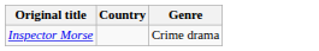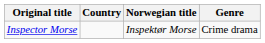 <table class="wikitable">
 <tr>
 <th>Original title</th>
 <th>Country</th>
+<th>Norwegian title</th>
 <th>Genre</th>
 </tr>
 <tr>
 <td><em><a href='#'>Inspector Morse</a></em></td>
 <td></td>
+<td><em>Inspektør Morse</em></td>
 <td>Crime drama</td>
 </tr>
 </table>
